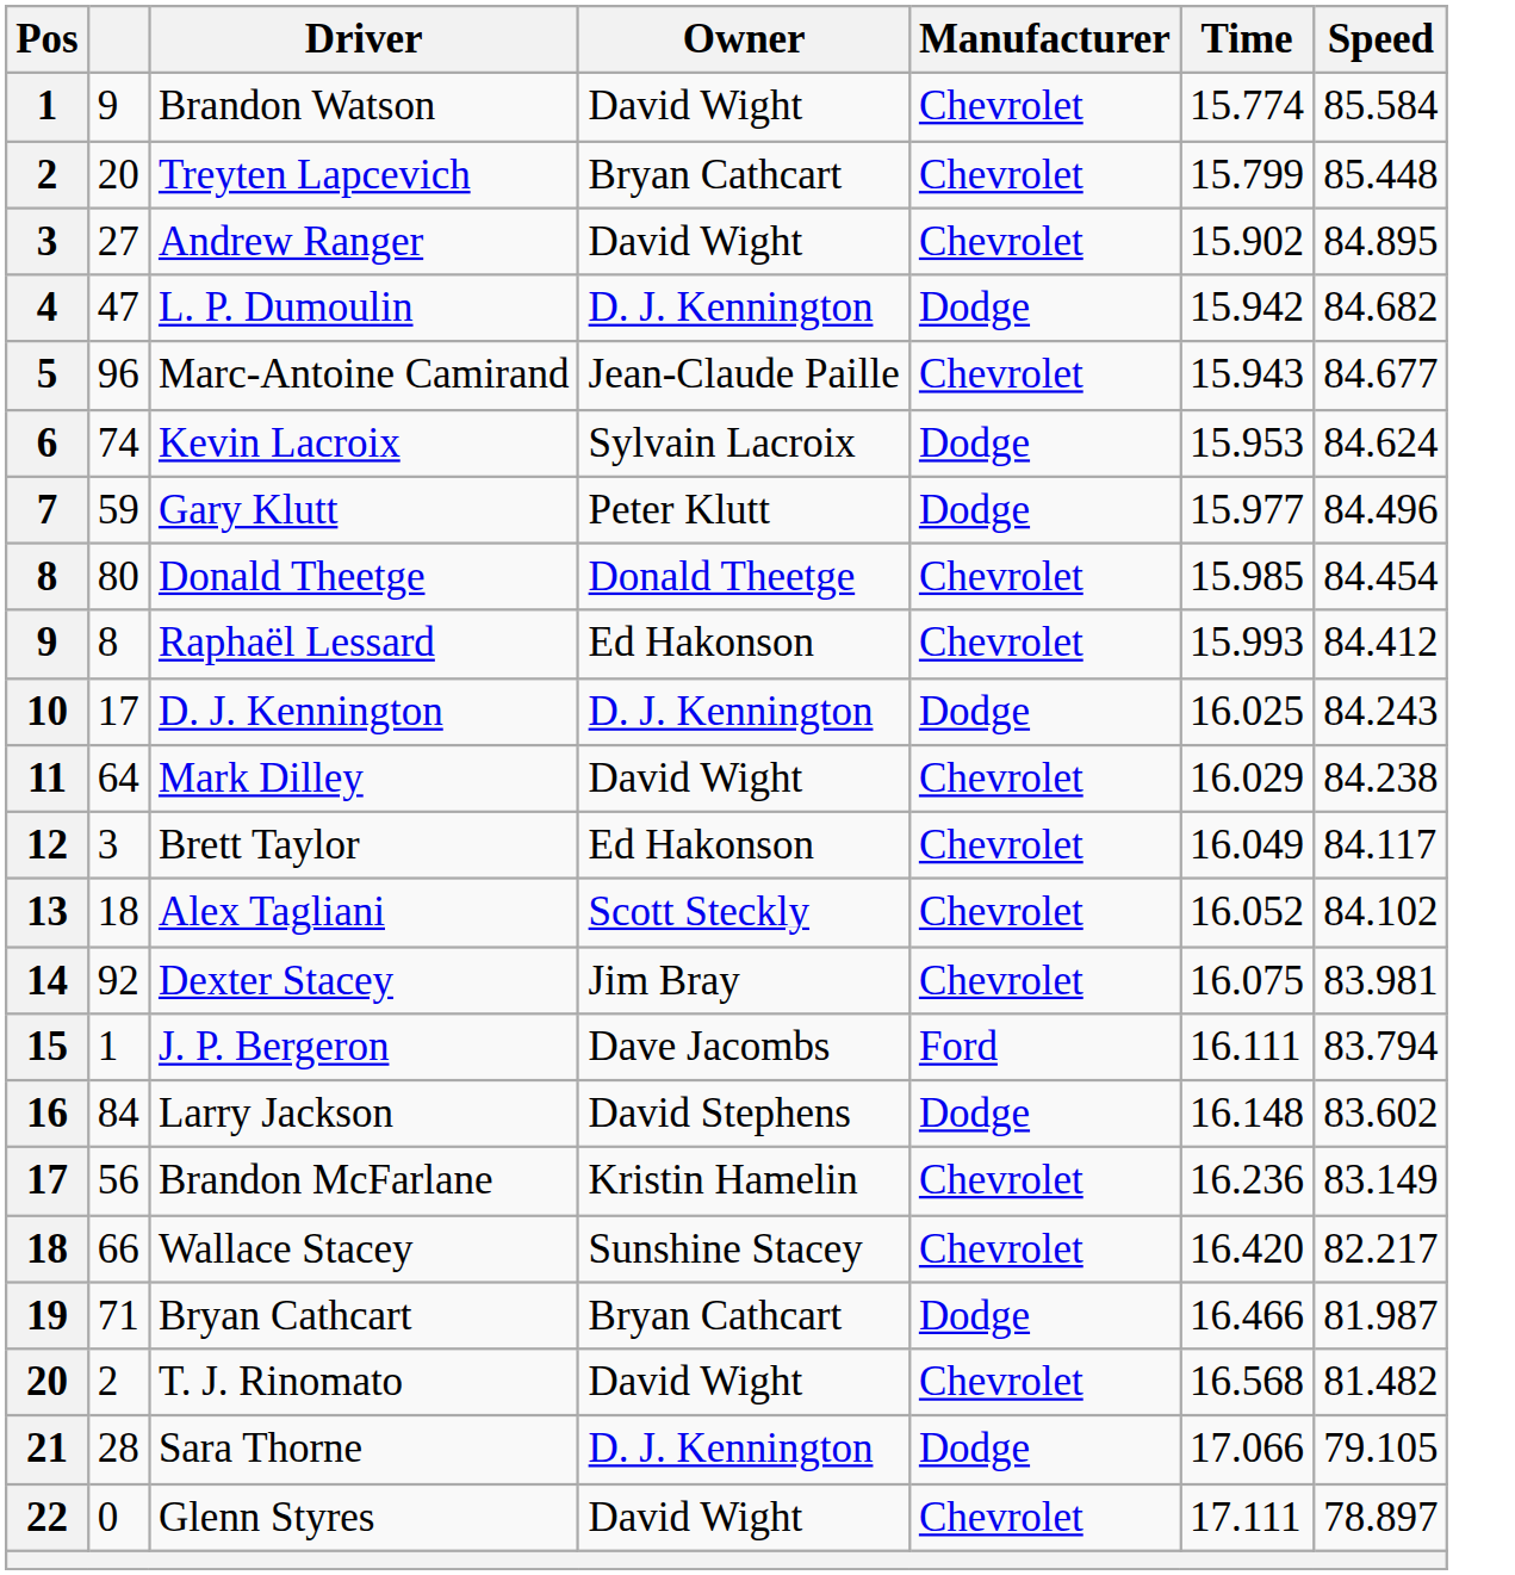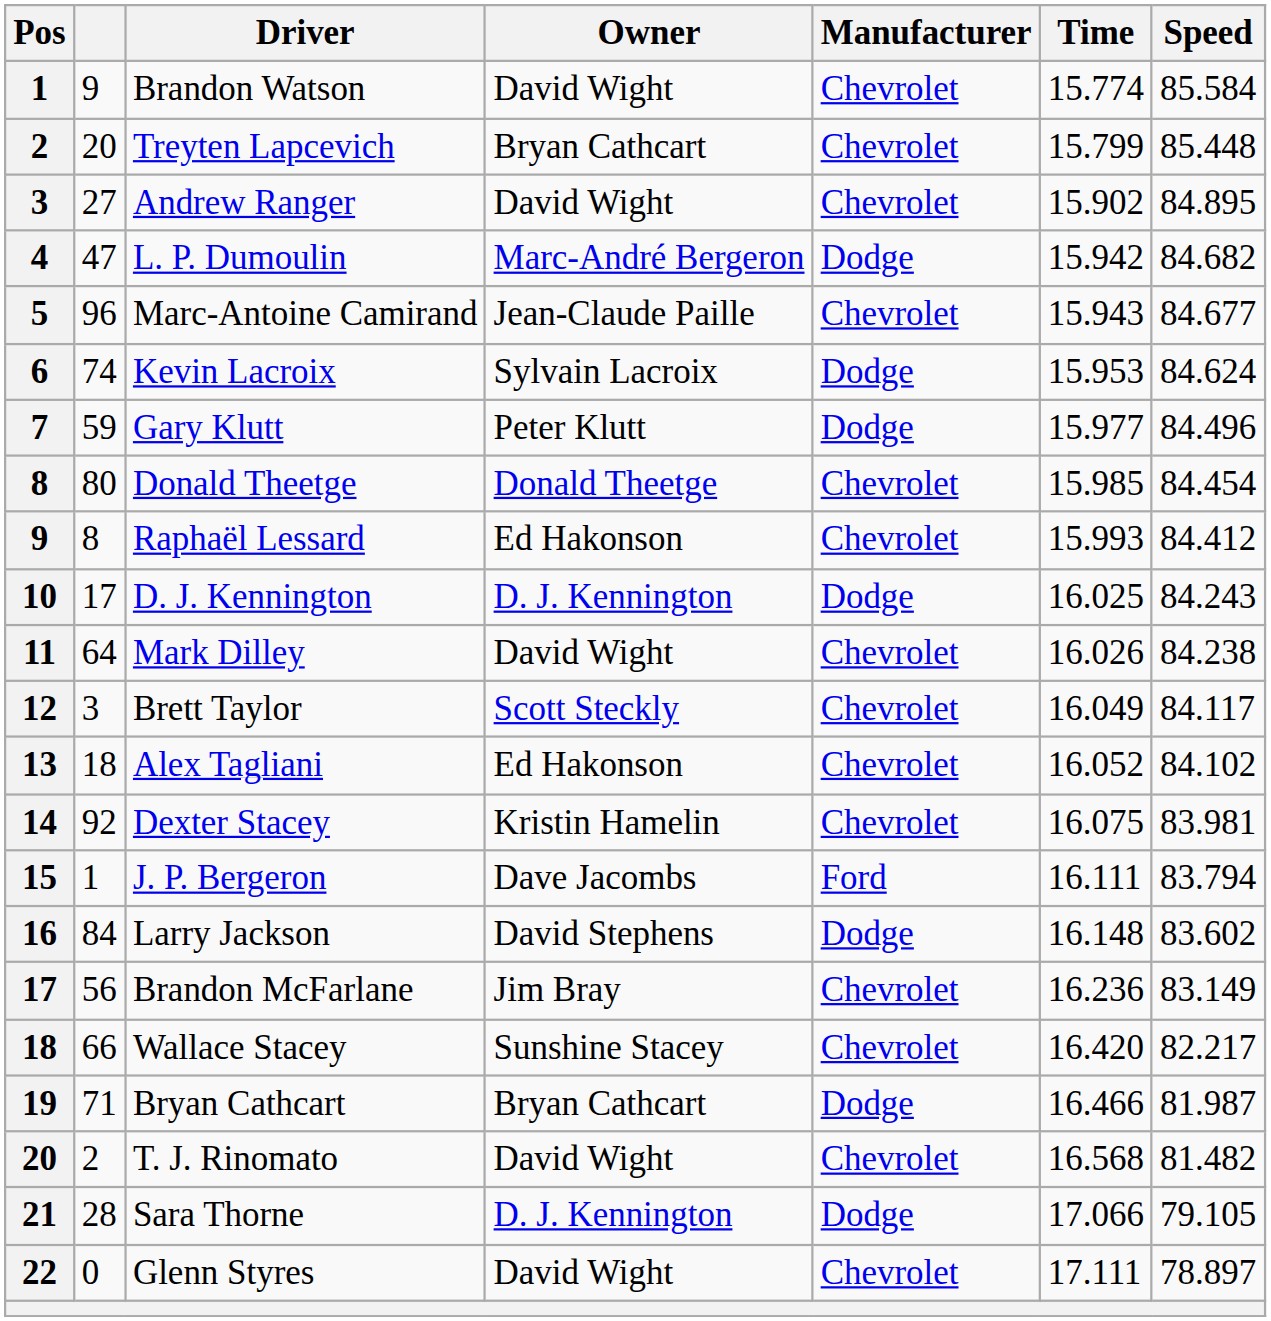 <table class="wikitable" style="font-size:98%">
 <tr>
 <th>Pos</th>
 <th></th>
 <th>Driver</th>
 <th>Owner</th>
 <th>Manufacturer</th>
 <th>Time</th>
 <th>Speed</th>
 </tr>
 <tr>
 <th>1</th>
 <td>9</td>
 <td>Brandon Watson</td>
 <td>David Wight</td>
 <td><a href='#'>Chevrolet</a></td>
 <td>15.774</td>
 <td>85.584</td>
 </tr>
 <tr>
 <th>2</th>
 <td>20</td>
 <td><a href='#'>Treyten Lapcevich</a></td>
 <td>Bryan Cathcart</td>
 <td><a href='#'>Chevrolet</a></td>
 <td>15.799</td>
 <td>85.448</td>
 </tr>
 <tr>
 <th>3</th>
 <td>27</td>
 <td><a href='#'>Andrew Ranger</a></td>
 <td>David Wight</td>
 <td><a href='#'>Chevrolet</a></td>
 <td>15.902</td>
 <td>84.895</td>
 </tr>
 <tr>
 <th>4</th>
 <td>47</td>
 <td><a href='#'>L. P. Dumoulin</a></td>
-<td><a href='#'>D. J. Kennington</a></td>
+<td><a href='#'>Marc-André Bergeron</a></td>
 <td><a href='#'>Dodge</a></td>
 <td>15.942</td>
 <td>84.682</td>
 </tr>
 <tr>
 <th>5</th>
 <td>96</td>
 <td>Marc-Antoine Camirand</td>
 <td>Jean-Claude Paille</td>
 <td><a href='#'>Chevrolet</a></td>
 <td>15.943</td>
 <td>84.677</td>
 </tr>
 <tr>
 <th>6</th>
 <td>74</td>
 <td><a href='#'>Kevin Lacroix</a></td>
 <td>Sylvain Lacroix</td>
 <td><a href='#'>Dodge</a></td>
 <td>15.953</td>
 <td>84.624</td>
 </tr>
 <tr>
 <th>7</th>
 <td>59</td>
 <td><a href='#'>Gary Klutt</a></td>
 <td>Peter Klutt</td>
 <td><a href='#'>Dodge</a></td>
 <td>15.977</td>
 <td>84.496</td>
 </tr>
 <tr>
 <th>8</th>
 <td>80</td>
 <td><a href='#'>Donald Theetge</a></td>
 <td><a href='#'>Donald Theetge</a></td>
 <td><a href='#'>Chevrolet</a></td>
 <td>15.985</td>
 <td>84.454</td>
 </tr>
 <tr>
 <th>9</th>
 <td>8</td>
 <td><a href='#'>Raphaël Lessard</a></td>
 <td>Ed Hakonson</td>
 <td><a href='#'>Chevrolet</a></td>
 <td>15.993</td>
 <td>84.412</td>
 </tr>
 <tr>
 <th>10</th>
 <td>17</td>
 <td><a href='#'>D. J. Kennington</a></td>
 <td><a href='#'>D. J. Kennington</a></td>
 <td><a href='#'>Dodge</a></td>
 <td>16.025</td>
 <td>84.243</td>
 </tr>
 <tr>
 <th>11</th>
 <td>64</td>
 <td><a href='#'>Mark Dilley</a></td>
 <td>David Wight</td>
 <td><a href='#'>Chevrolet</a></td>
-<td>16.029</td>
+<td>16.026</td>
 <td>84.238</td>
 </tr>
 <tr>
 <th>12</th>
 <td>3</td>
 <td>Brett Taylor</td>
-<td>Ed Hakonson</td>
+<td><a href='#'>Scott Steckly</a></td>
 <td><a href='#'>Chevrolet</a></td>
 <td>16.049</td>
 <td>84.117</td>
 </tr>
 <tr>
 <th>13</th>
 <td>18</td>
 <td><a href='#'>Alex Tagliani</a></td>
-<td><a href='#'>Scott Steckly</a></td>
+<td>Ed Hakonson</td>
 <td><a href='#'>Chevrolet</a></td>
 <td>16.052</td>
 <td>84.102</td>
 </tr>
 <tr>
 <th>14</th>
 <td>92</td>
 <td><a href='#'>Dexter Stacey</a></td>
-<td>Jim Bray</td>
+<td>Kristin Hamelin</td>
 <td><a href='#'>Chevrolet</a></td>
 <td>16.075</td>
 <td>83.981</td>
 </tr>
 <tr>
 <th>15</th>
 <td>1</td>
 <td><a href='#'>J. P. Bergeron</a></td>
 <td>Dave Jacombs</td>
 <td><a href='#'>Ford</a></td>
 <td>16.111</td>
 <td>83.794</td>
 </tr>
 <tr>
 <th>16</th>
 <td>84</td>
 <td>Larry Jackson</td>
 <td>David Stephens</td>
 <td><a href='#'>Dodge</a></td>
 <td>16.148</td>
 <td>83.602</td>
 </tr>
 <tr>
 <th>17</th>
 <td>56</td>
 <td>Brandon McFarlane</td>
-<td>Kristin Hamelin</td>
+<td>Jim Bray</td>
 <td><a href='#'>Chevrolet</a></td>
 <td>16.236</td>
 <td>83.149</td>
 </tr>
 <tr>
 <th>18</th>
 <td>66</td>
 <td>Wallace Stacey</td>
 <td>Sunshine Stacey</td>
 <td><a href='#'>Chevrolet</a></td>
 <td>16.420</td>
 <td>82.217</td>
 </tr>
 <tr>
 <th>19</th>
 <td>71</td>
 <td>Bryan Cathcart</td>
 <td>Bryan Cathcart</td>
 <td><a href='#'>Dodge</a></td>
 <td>16.466</td>
 <td>81.987</td>
 </tr>
 <tr>
 <th>20</th>
 <td>2</td>
 <td>T. J. Rinomato</td>
 <td>David Wight</td>
 <td><a href='#'>Chevrolet</a></td>
 <td>16.568</td>
 <td>81.482</td>
 </tr>
 <tr>
 <th>21</th>
 <td>28</td>
 <td>Sara Thorne</td>
 <td><a href='#'>D. J. Kennington</a></td>
 <td><a href='#'>Dodge</a></td>
 <td>17.066</td>
 <td>79.105</td>
 </tr>
 <tr>
 <th>22</th>
 <td>0</td>
 <td>Glenn Styres</td>
 <td>David Wight</td>
 <td><a href='#'>Chevrolet</a></td>
 <td>17.111</td>
 <td>78.897</td>
 </tr>
 <tr>
 <th colspan="7"></th>
 </tr>
 <tr>
 </tr>
 </table>
